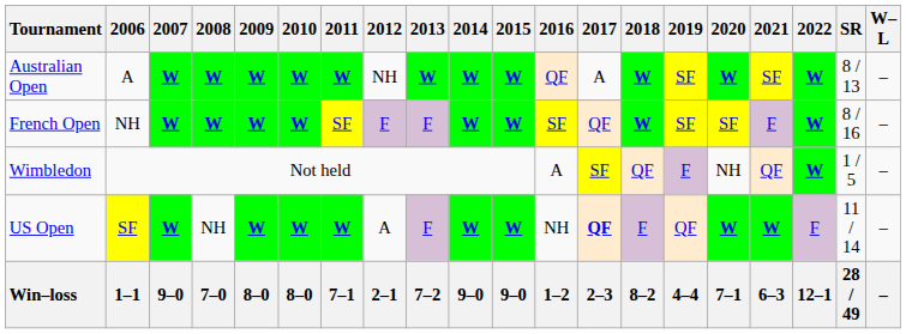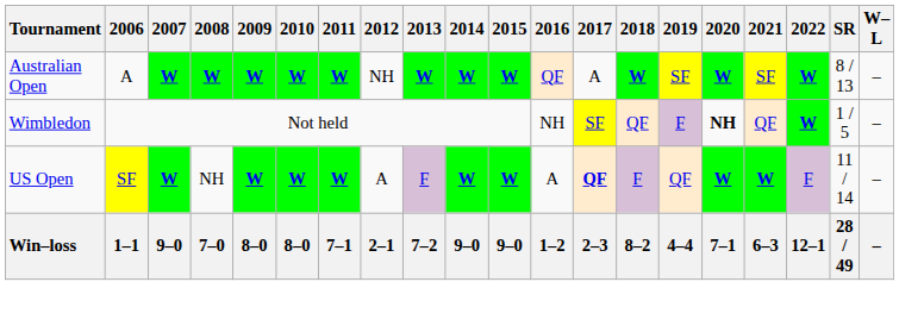 <table class="wikitable" style="text-align:center">
 <tr>
 <th>Tournament</th>
 <th>2006</th>
 <th>2007</th>
 <th>2008</th>
 <th>2009</th>
 <th>2010</th>
 <th>2011</th>
 <th>2012</th>
 <th>2013</th>
 <th>2014</th>
 <th>2015</th>
 <th>2016</th>
 <th>2017</th>
 <th>2018</th>
 <th>2019</th>
 <th>2020</th>
 <th>2021</th>
 <th>2022</th>
 <th>SR</th>
 <th>W–L</th>
 </tr>
 <tr>
 <td align="left"><a href='#'>Australian Open</a></td>
 <td colspan="1">A</td>
 <td style="background:lime;"><a href='#'><strong>W</strong></a></td>
 <td style="background:lime;"><a href='#'><strong>W</strong></a></td>
 <td style="background:lime;"><a href='#'><strong>W</strong></a></td>
 <td style="background:lime;"><a href='#'><strong>W</strong></a></td>
 <td style="background:lime;"><a href='#'><strong>W</strong></a></td>
 <td>NH</td>
 <td style="background:lime;"><a href='#'><strong>W</strong></a></td>
 <td style="background:lime;"><a href='#'><strong>W</strong></a></td>
 <td style="background:lime;"><a href='#'><strong>W</strong></a></td>
 <td bgcolor="ffebcd"><a href='#'>QF</a></td>
 <td>A</td>
 <td style="background:lime;"><a href='#'><strong>W</strong></a></td>
 <td style="background:yellow;"><a href='#'>SF</a></td>
 <td style="background:lime;"><a href='#'><strong>W</strong></a></td>
 <td style="background:yellow;"><a href='#'>SF</a></td>
 <td style="background:lime;"><a href='#'><strong>W</strong></a></td>
 <td>8 / 13</td>
 <td>–</td>
 </tr>
 <tr>
-<td align="left"><a href='#'>French Open</a></td>
-<td colspan="1">NH</td>
-<td style="background:lime;"><a href='#'><strong>W</strong></a></td>
-<td style="background:lime;"><a href='#'><strong>W</strong></a></td>
-<td style="background:lime;"><a href='#'><strong>W</strong></a></td>
-<td style="background:lime;"><a href='#'><strong>W</strong></a></td>
-<td style="background:yellow;"><a href='#'>SF</a></td>
-<td style="background:thistle;"><a href='#'>F</a></td>
-<td style="background:thistle;"><a href='#'>F</a></td>
-<td style="background:lime;"><a href='#'><strong>W</strong></a></td>
-<td style="background:lime;"><a href='#'><strong>W</strong></a></td>
-<td style="background:yellow;"><a href='#'>SF</a></td>
-<td bgcolor="ffebcd"><a href='#'>QF</a></td>
-<td style="background:lime;"><a href='#'><strong>W</strong></a></td>
-<td style="background:yellow;"><a href='#'>SF</a></td>
-<td style="background:yellow;"><a href='#'>SF</a></td>
-<td style="background:thistle;"><a href='#'>F</a></td>
-<td style="background:lime;"><a href='#'><strong>W</strong></a></td>
-<td>8 / 16</td>
-<td>–</td>
-</tr>
-<tr>
 <td align="left"><a href='#'>Wimbledon</a></td>
 <td colspan="10">Not held</td>
-<td>A</td>
+<td>NH</td>
 <td style="background:yellow;"><a href='#'>SF</a></td>
 <td bgcolor="ffebcd"><a href='#'>QF</a></td>
 <td style="background:thistle;"><a href='#'>F</a></td>
-<td>NH</td>
+<td><strong>NH</strong></td>
 <td bgcolor="ffebcd"><a href='#'>QF</a></td>
 <td style="background:lime;"><a href='#'><strong>W</strong></a></td>
 <td>1 / 5</td>
 <td>–</td>
 </tr>
 <tr>
 <td align="left"><a href='#'>US Open</a></td>
 <td style="background:yellow;"><a href='#'>SF</a></td>
 <td style="background:lime;"><a href='#'><strong>W</strong></a></td>
 <td>NH</td>
 <td style="background:lime;"><a href='#'><strong>W</strong></a></td>
 <td style="background:lime;"><a href='#'><strong>W</strong></a></td>
 <td style="background:lime;"><a href='#'><strong>W</strong></a></td>
 <td>A</td>
 <td style="background:thistle;"><a href='#'>F</a></td>
 <td style="background:lime;"><a href='#'><strong>W</strong></a></td>
 <td style="background:lime;"><a href='#'><strong>W</strong></a></td>
-<td>NH</td>
+<td>A</td>
 <td bgcolor="ffebcd"><strong><a href='#'>QF</a></strong></td>
 <td style="background:thistle;"><a href='#'>F</a></td>
 <td bgcolor="ffebcd"><a href='#'>QF</a></td>
 <td style="background:lime;"><a href='#'><strong>W</strong></a></td>
 <td style="background:lime;"><a href='#'><strong>W</strong></a></td>
 <td style="background:thistle;"><a href='#'>F</a></td>
 <td>11 / 14</td>
 <td>–</td>
 </tr>
 <tr>
 <th style="text-align:left">Win–loss</th>
 <th>1–1</th>
 <th>9–0</th>
 <th>7–0</th>
 <th>8–0</th>
 <th>8–0</th>
 <th>7–1</th>
 <th>2–1</th>
 <th>7–2</th>
 <th>9–0</th>
 <th>9–0</th>
 <th>1–2</th>
 <th>2–3</th>
 <th>8–2</th>
 <th>4–4</th>
 <th>7–1</th>
 <th>6–3</th>
 <th>12–1</th>
 <th>28 / 49</th>
 <th>–</th>
 </tr>
 </table>
